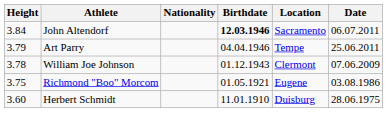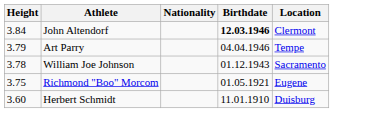 <table class="wikitable">
 <tr>
 <th>Height</th>
 <th>Athlete</th>
 <th>Nationality</th>
 <th>Birthdate</th>
 <th>Location</th>
-<th>Date</th>
 </tr>
 <tr>
 <td>3.84</td>
 <td>John Altendorf</td>
 <td></td>
 <td><strong>12.03.1946</strong></td>
-<td><a href='#'>Sacramento</a></td>
-<td>06.07.2011</td>
+<td><a href='#'>Clermont</a></td>
 </tr>
 <tr>
 <td>3.79</td>
 <td>Art Parry</td>
 <td></td>
 <td>04.04.1946</td>
 <td><a href='#'>Tempe</a></td>
-<td>25.06.2011</td>
 </tr>
 <tr>
 <td>3.78</td>
 <td>William Joe Johnson</td>
 <td></td>
 <td>01.12.1943</td>
-<td><a href='#'>Clermont</a></td>
-<td>07.06.2009</td>
+<td><a href='#'>Sacramento</a></td>
 </tr>
 <tr>
 <td>3.75</td>
 <td><a href='#'>Richmond "Boo" Morcom</a></td>
 <td></td>
 <td>01.05.1921</td>
 <td><a href='#'>Eugene</a></td>
-<td>03.08.1986</td>
 </tr>
 <tr>
 <td>3.60</td>
 <td>Herbert Schmidt</td>
 <td></td>
 <td>11.01.1910</td>
 <td><a href='#'>Duisburg</a></td>
-<td>28.06.1975</td>
 </tr>
 </table>
